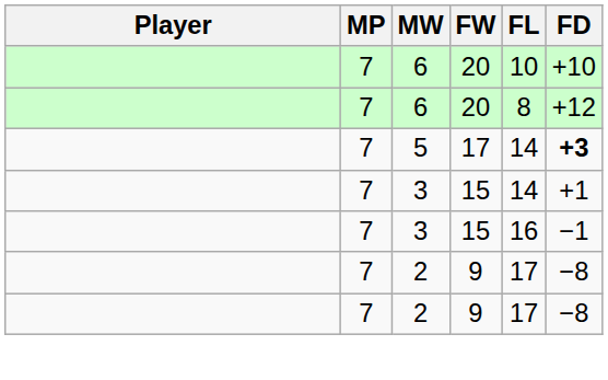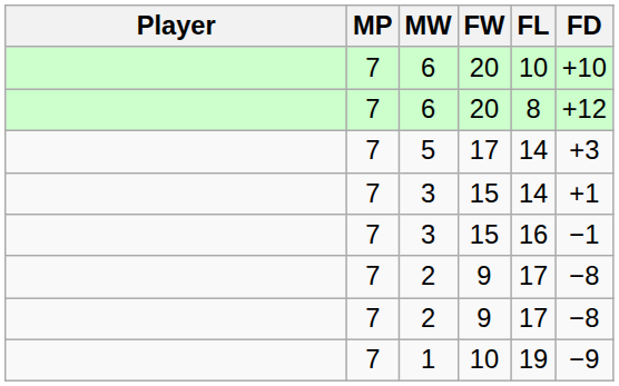 <table class="wikitable" style="text-align: center;">
 <tr>
 <th width=200>Player</th>
 <th width=20>MP</th>
 <th width=20>MW</th>
 <th width=20>FW</th>
 <th width=20>FL</th>
 <th width=20>FD</th>
 </tr>
 <tr style="background:#ccffcc;">
 <td style="text-align:left;"><strong></strong></td>
 <td>7</td>
 <td>6</td>
 <td>20</td>
 <td>10</td>
 <td>+10</td>
 </tr>
 <tr style="background:#ccffcc;">
 <td style="text-align:left;"><strong></strong></td>
 <td>7</td>
 <td>6</td>
 <td>20</td>
 <td>8</td>
 <td>+12</td>
 </tr>
 <tr>
 <td style="text-align:left;"></td>
 <td>7</td>
 <td>5</td>
 <td>17</td>
 <td>14</td>
-<td><strong>+3</strong></td>
+<td>+3</td>
 </tr>
 <tr>
 <td style="text-align:left;"></td>
 <td>7</td>
 <td>3</td>
 <td>15</td>
 <td>14</td>
 <td>+1</td>
 </tr>
 <tr>
 <td style="text-align:left;"></td>
 <td>7</td>
 <td>3</td>
 <td>15</td>
 <td>16</td>
 <td>−1</td>
 </tr>
 <tr>
 <td style="text-align:left;"></td>
 <td>7</td>
 <td>2</td>
 <td>9</td>
 <td>17</td>
 <td>−8</td>
 </tr>
 <tr>
 <td style="text-align:left;"></td>
 <td>7</td>
 <td>2</td>
 <td>9</td>
 <td>17</td>
 <td>−8</td>
 </tr>
+<tr>
+<td style="text-align:left;"></td>
+<td>7</td>
+<td>1</td>
+<td>10</td>
+<td>19</td>
+<td>−9</td>
+</tr>
 </table>
